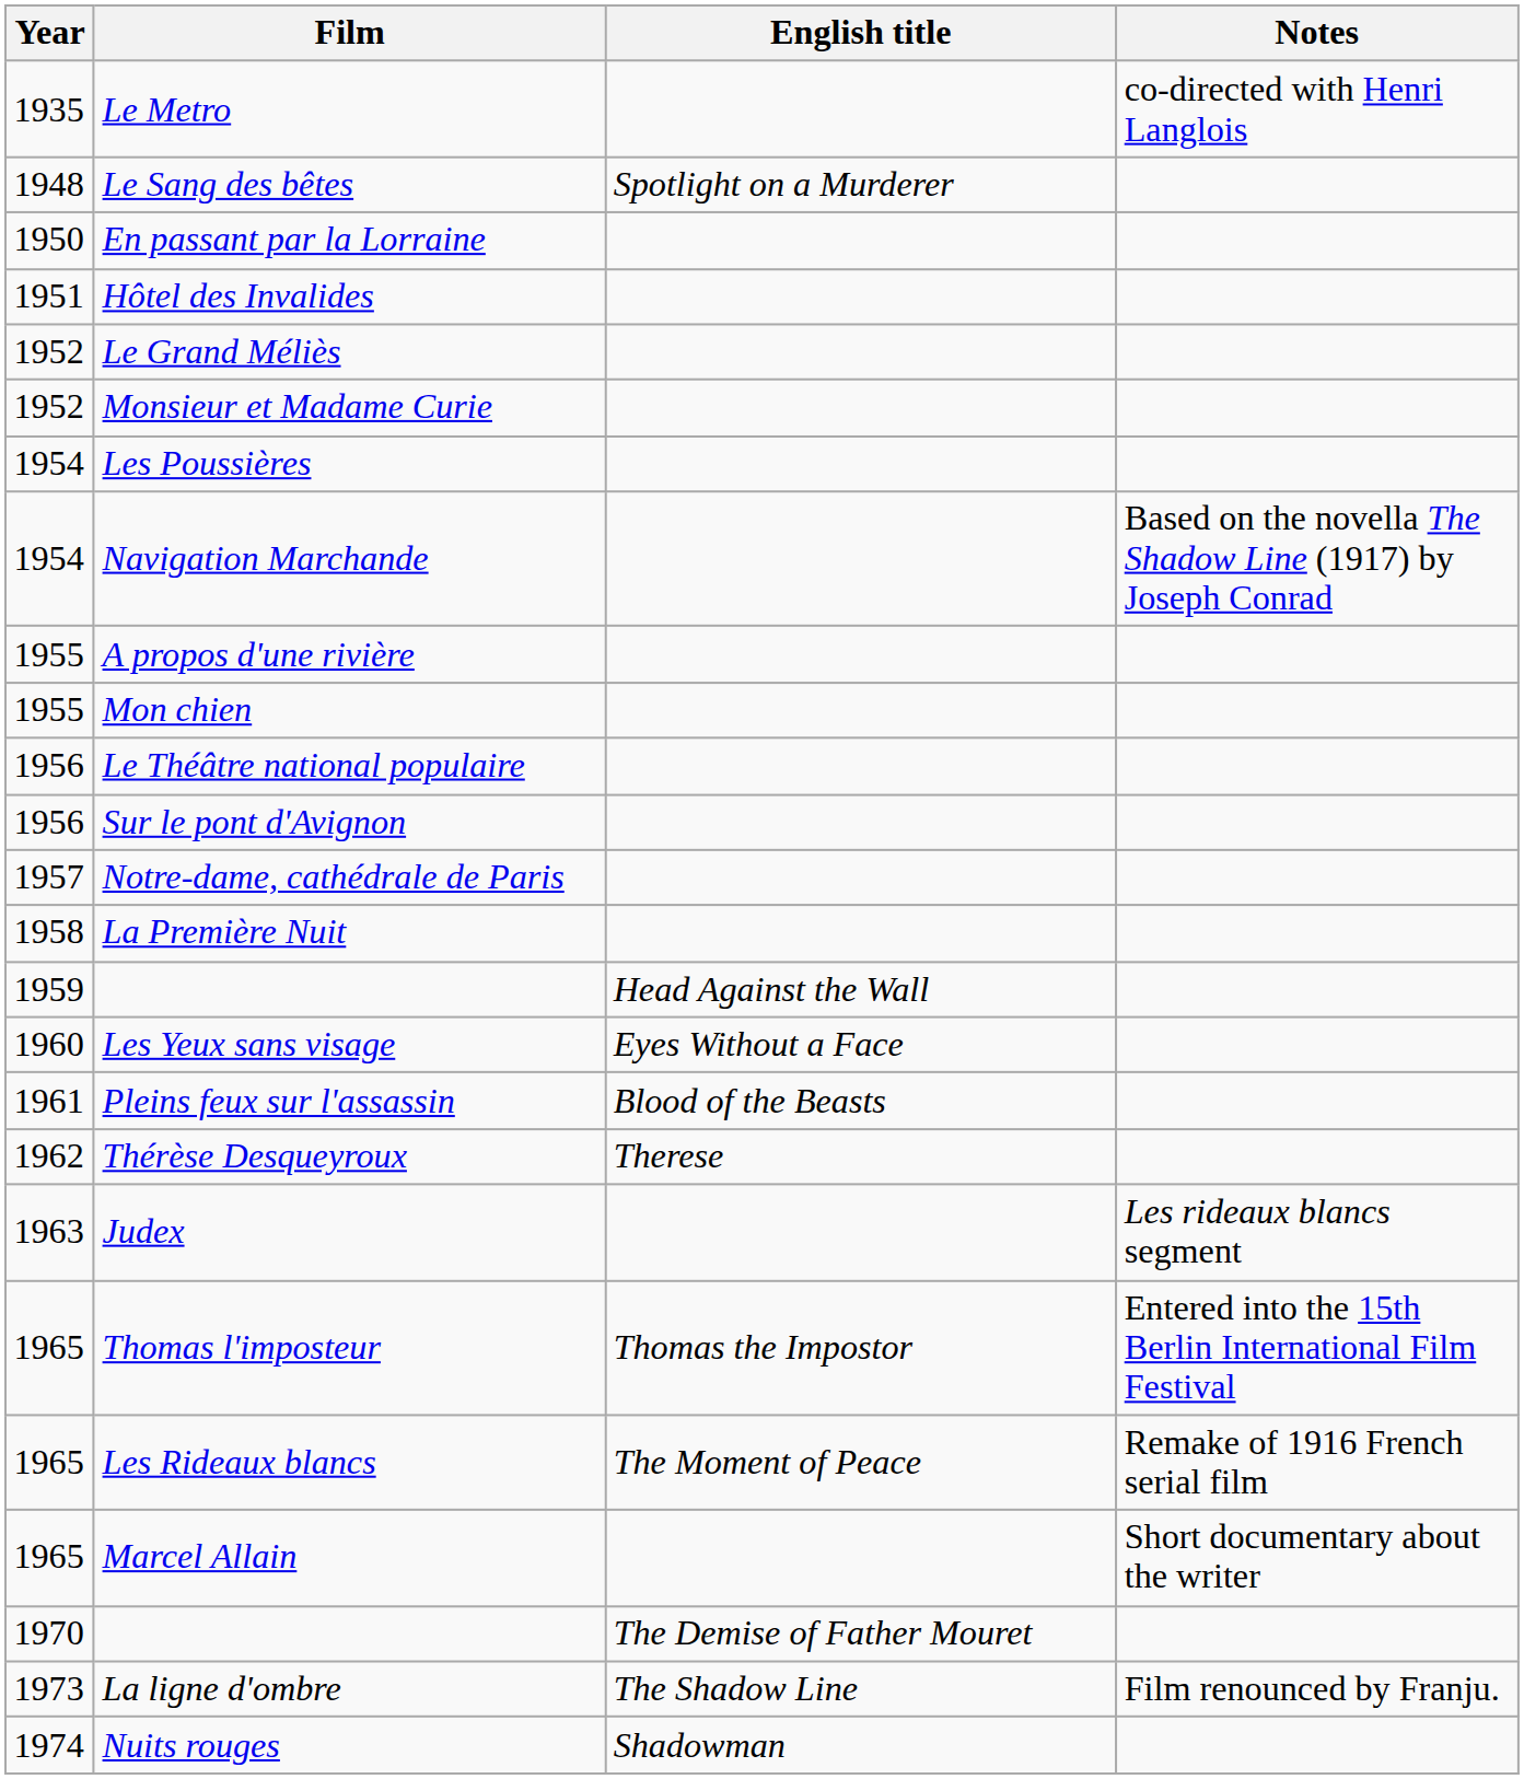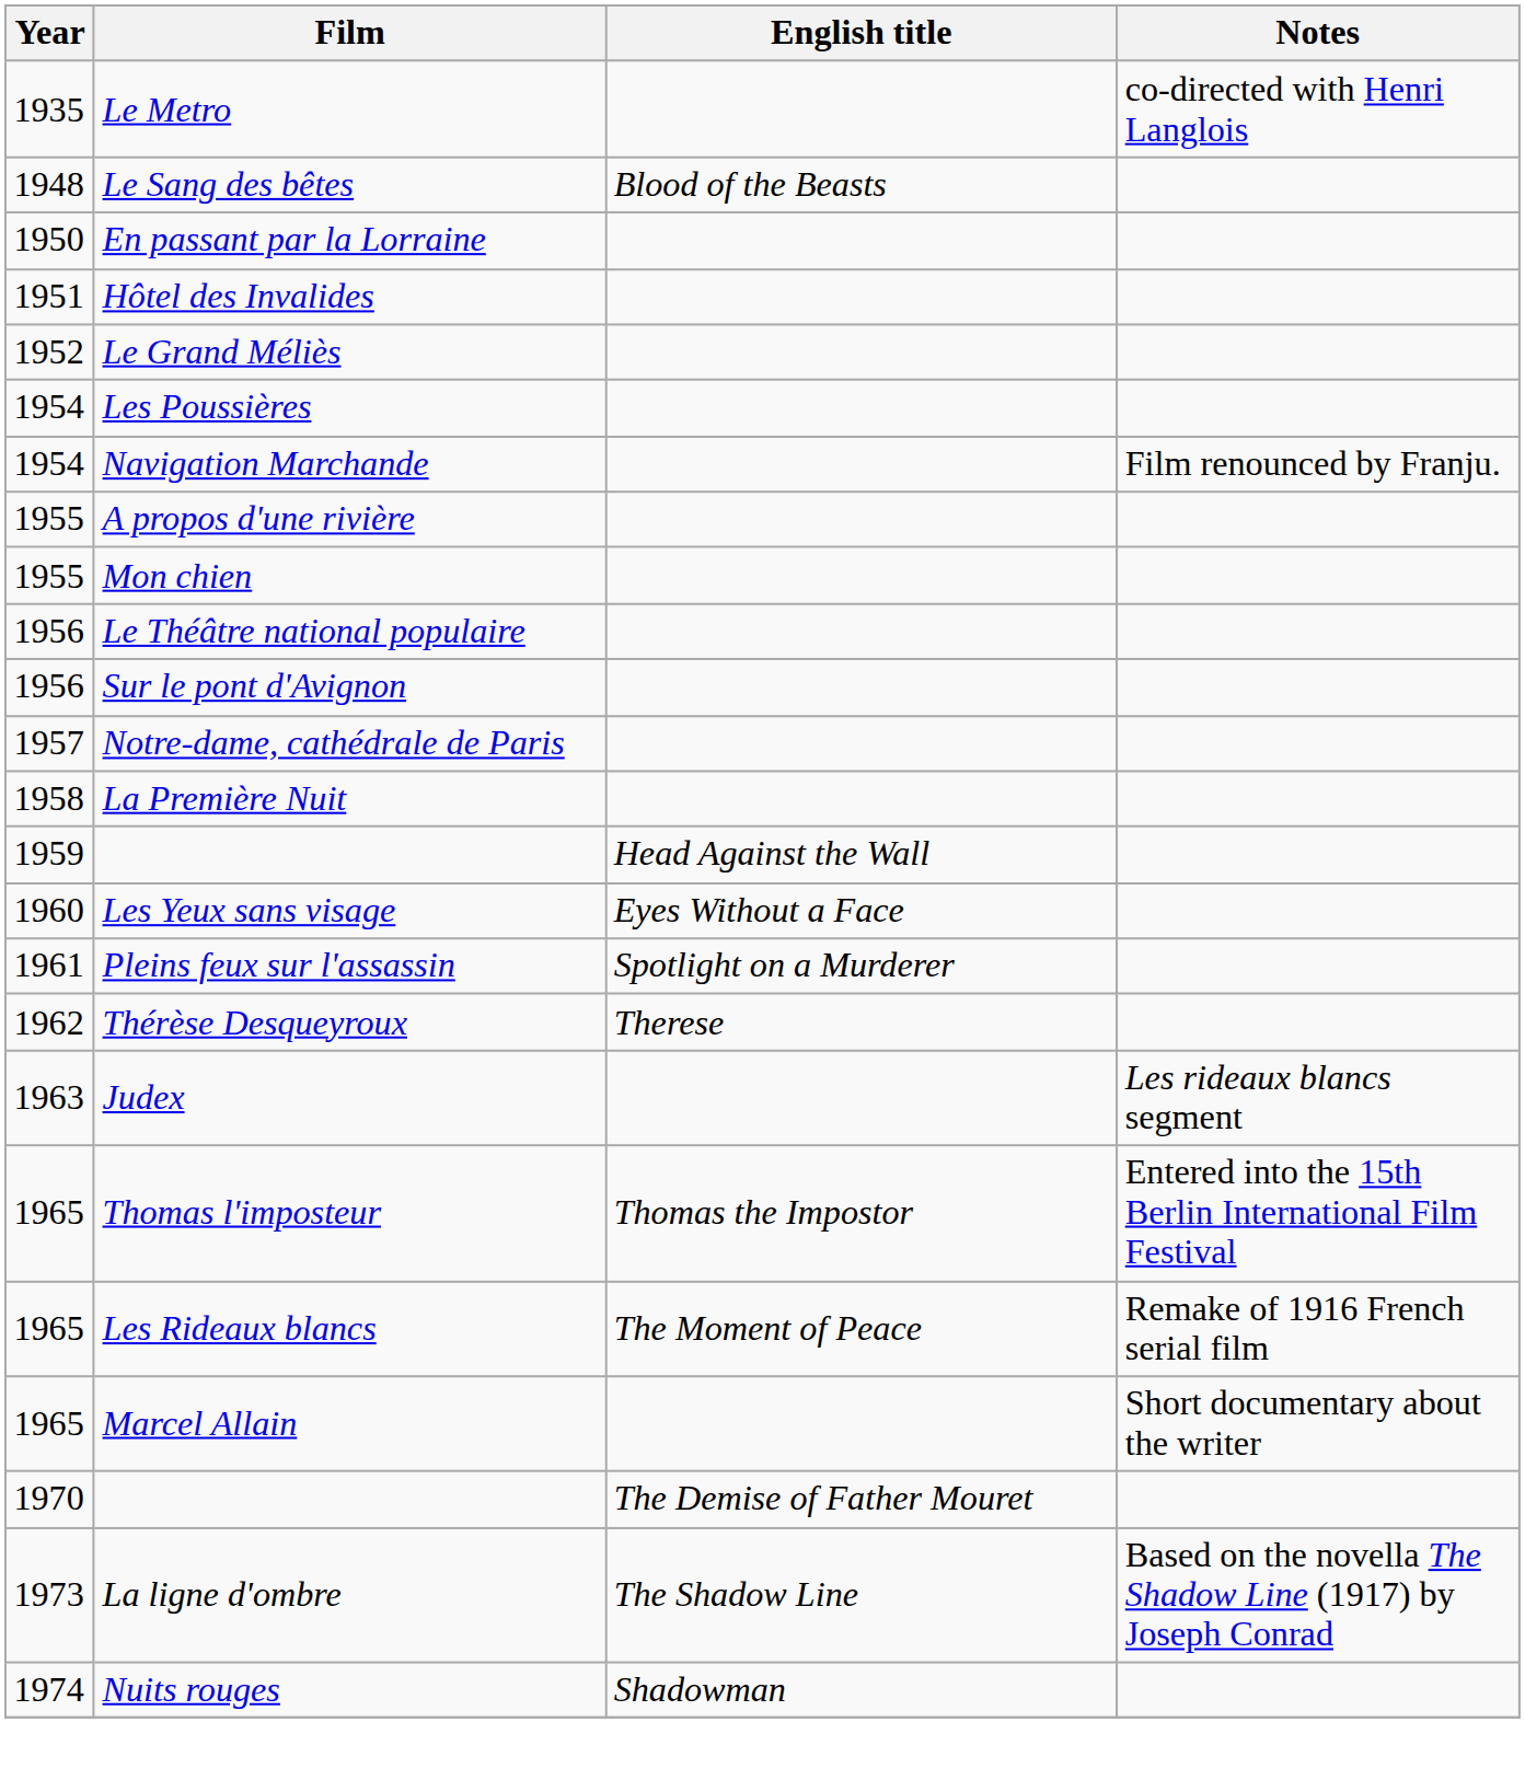 <table class="wikitable">
 <tr>
 <th width="33">Year</th>
 <th width="225">Film</th>
 <th width="225">English title</th>
 <th width="175">Notes</th>
 </tr>
 <tr>
 <td>1935</td>
 <td><em><a href='#'>Le Metro</a></em></td>
 <td></td>
 <td>co-directed with <a href='#'>Henri Langlois</a></td>
 </tr>
 <tr>
 <td>1948</td>
 <td><em><a href='#'>Le Sang des bêtes</a></em></td>
-<td><em>Spotlight on a Murderer</em></td>
+<td><em>Blood of the Beasts</em></td>
 <td></td>
 </tr>
 <tr>
 <td>1950</td>
 <td><em><a href='#'>En passant par la Lorraine</a></em></td>
 <td></td>
 <td></td>
 </tr>
 <tr>
 <td>1951</td>
 <td><em><a href='#'>Hôtel des Invalides</a></em></td>
 <td></td>
 <td></td>
 </tr>
 <tr>
 <td>1952</td>
 <td><em><a href='#'>Le Grand Méliès</a></em></td>
 <td></td>
 <td></td>
 </tr>
 <tr>
-<td>1952</td>
-<td><em><a href='#'>Monsieur et Madame Curie</a></em></td>
-<td></td>
-<td></td>
-</tr>
-<tr>
 <td>1954</td>
 <td><em><a href='#'>Les Poussières</a></em></td>
 <td></td>
 <td></td>
 </tr>
 <tr>
 <td>1954</td>
 <td><em><a href='#'>Navigation Marchande</a></em></td>
 <td></td>
-<td>Based on the novella <em><a href='#'>The Shadow Line</a></em> (1917) by <a href='#'>Joseph Conrad</a></td>
+<td>Film renounced by Franju.</td>
 </tr>
 <tr>
 <td>1955</td>
 <td><em><a href='#'>A propos d'une rivière</a></em></td>
 <td></td>
 <td></td>
 </tr>
 <tr>
 <td>1955</td>
 <td><em><a href='#'>Mon chien</a></em></td>
 <td></td>
 <td></td>
 </tr>
 <tr>
 <td>1956</td>
 <td><em><a href='#'>Le Théâtre national populaire</a></em></td>
 <td></td>
 <td></td>
 </tr>
 <tr>
 <td>1956</td>
 <td><em><a href='#'>Sur le pont d'Avignon</a></em></td>
 <td></td>
 <td></td>
 </tr>
 <tr>
 <td>1957</td>
 <td><em><a href='#'>Notre-dame, cathédrale de Paris</a></em></td>
 <td></td>
 <td></td>
 </tr>
 <tr>
 <td>1958</td>
 <td><em><a href='#'>La Première Nuit</a></em></td>
 <td></td>
 <td></td>
 </tr>
 <tr>
 <td>1959</td>
 <td></td>
 <td><em>Head Against the Wall</em></td>
 <td></td>
 </tr>
 <tr>
 <td>1960</td>
 <td><em><a href='#'>Les Yeux sans visage</a></em></td>
 <td><em>Eyes Without a Face</em></td>
 <td></td>
 </tr>
 <tr>
 <td>1961</td>
 <td><em><a href='#'>Pleins feux sur l'assassin</a></em></td>
-<td><em>Blood of the Beasts</em></td>
+<td><em>Spotlight on a Murderer</em></td>
 <td></td>
 </tr>
 <tr>
 <td>1962</td>
 <td><em><a href='#'>Thérèse Desqueyroux</a></em></td>
 <td><em>Therese</em></td>
 <td></td>
 </tr>
 <tr>
 <td>1963</td>
 <td><em><a href='#'>Judex</a></em></td>
 <td></td>
 <td><em>Les rideaux blancs</em> segment</td>
 </tr>
 <tr>
 <td>1965</td>
 <td><em><a href='#'>Thomas l'imposteur</a></em></td>
 <td><em>Thomas the Impostor</em></td>
 <td>Entered into the <a href='#'>15th Berlin International Film Festival</a></td>
 </tr>
 <tr>
 <td>1965</td>
 <td><em><a href='#'>Les Rideaux blancs</a></em></td>
 <td><em>The Moment of Peace</em></td>
 <td>Remake of 1916 French serial film</td>
 </tr>
 <tr>
 <td>1965</td>
 <td><em><a href='#'>Marcel Allain</a></em></td>
 <td></td>
 <td>Short documentary about the writer</td>
 </tr>
 <tr>
 <td>1970</td>
 <td></td>
 <td><em>The Demise of Father Mouret</em></td>
 </tr>
 <tr>
 <td>1973</td>
 <td><em>La ligne d'ombre</em></td>
 <td><em>The Shadow Line</em></td>
-<td>Film renounced by Franju.</td>
+<td>Based on the novella <em><a href='#'>The Shadow Line</a></em> (1917) by <a href='#'>Joseph Conrad</a></td>
 </tr>
 <tr>
 <td>1974</td>
 <td><em><a href='#'>Nuits rouges</a></em></td>
 <td><em>Shadowman</em></td>
 <td></td>
 </tr>
 <tr>
 </tr>
 </table>
